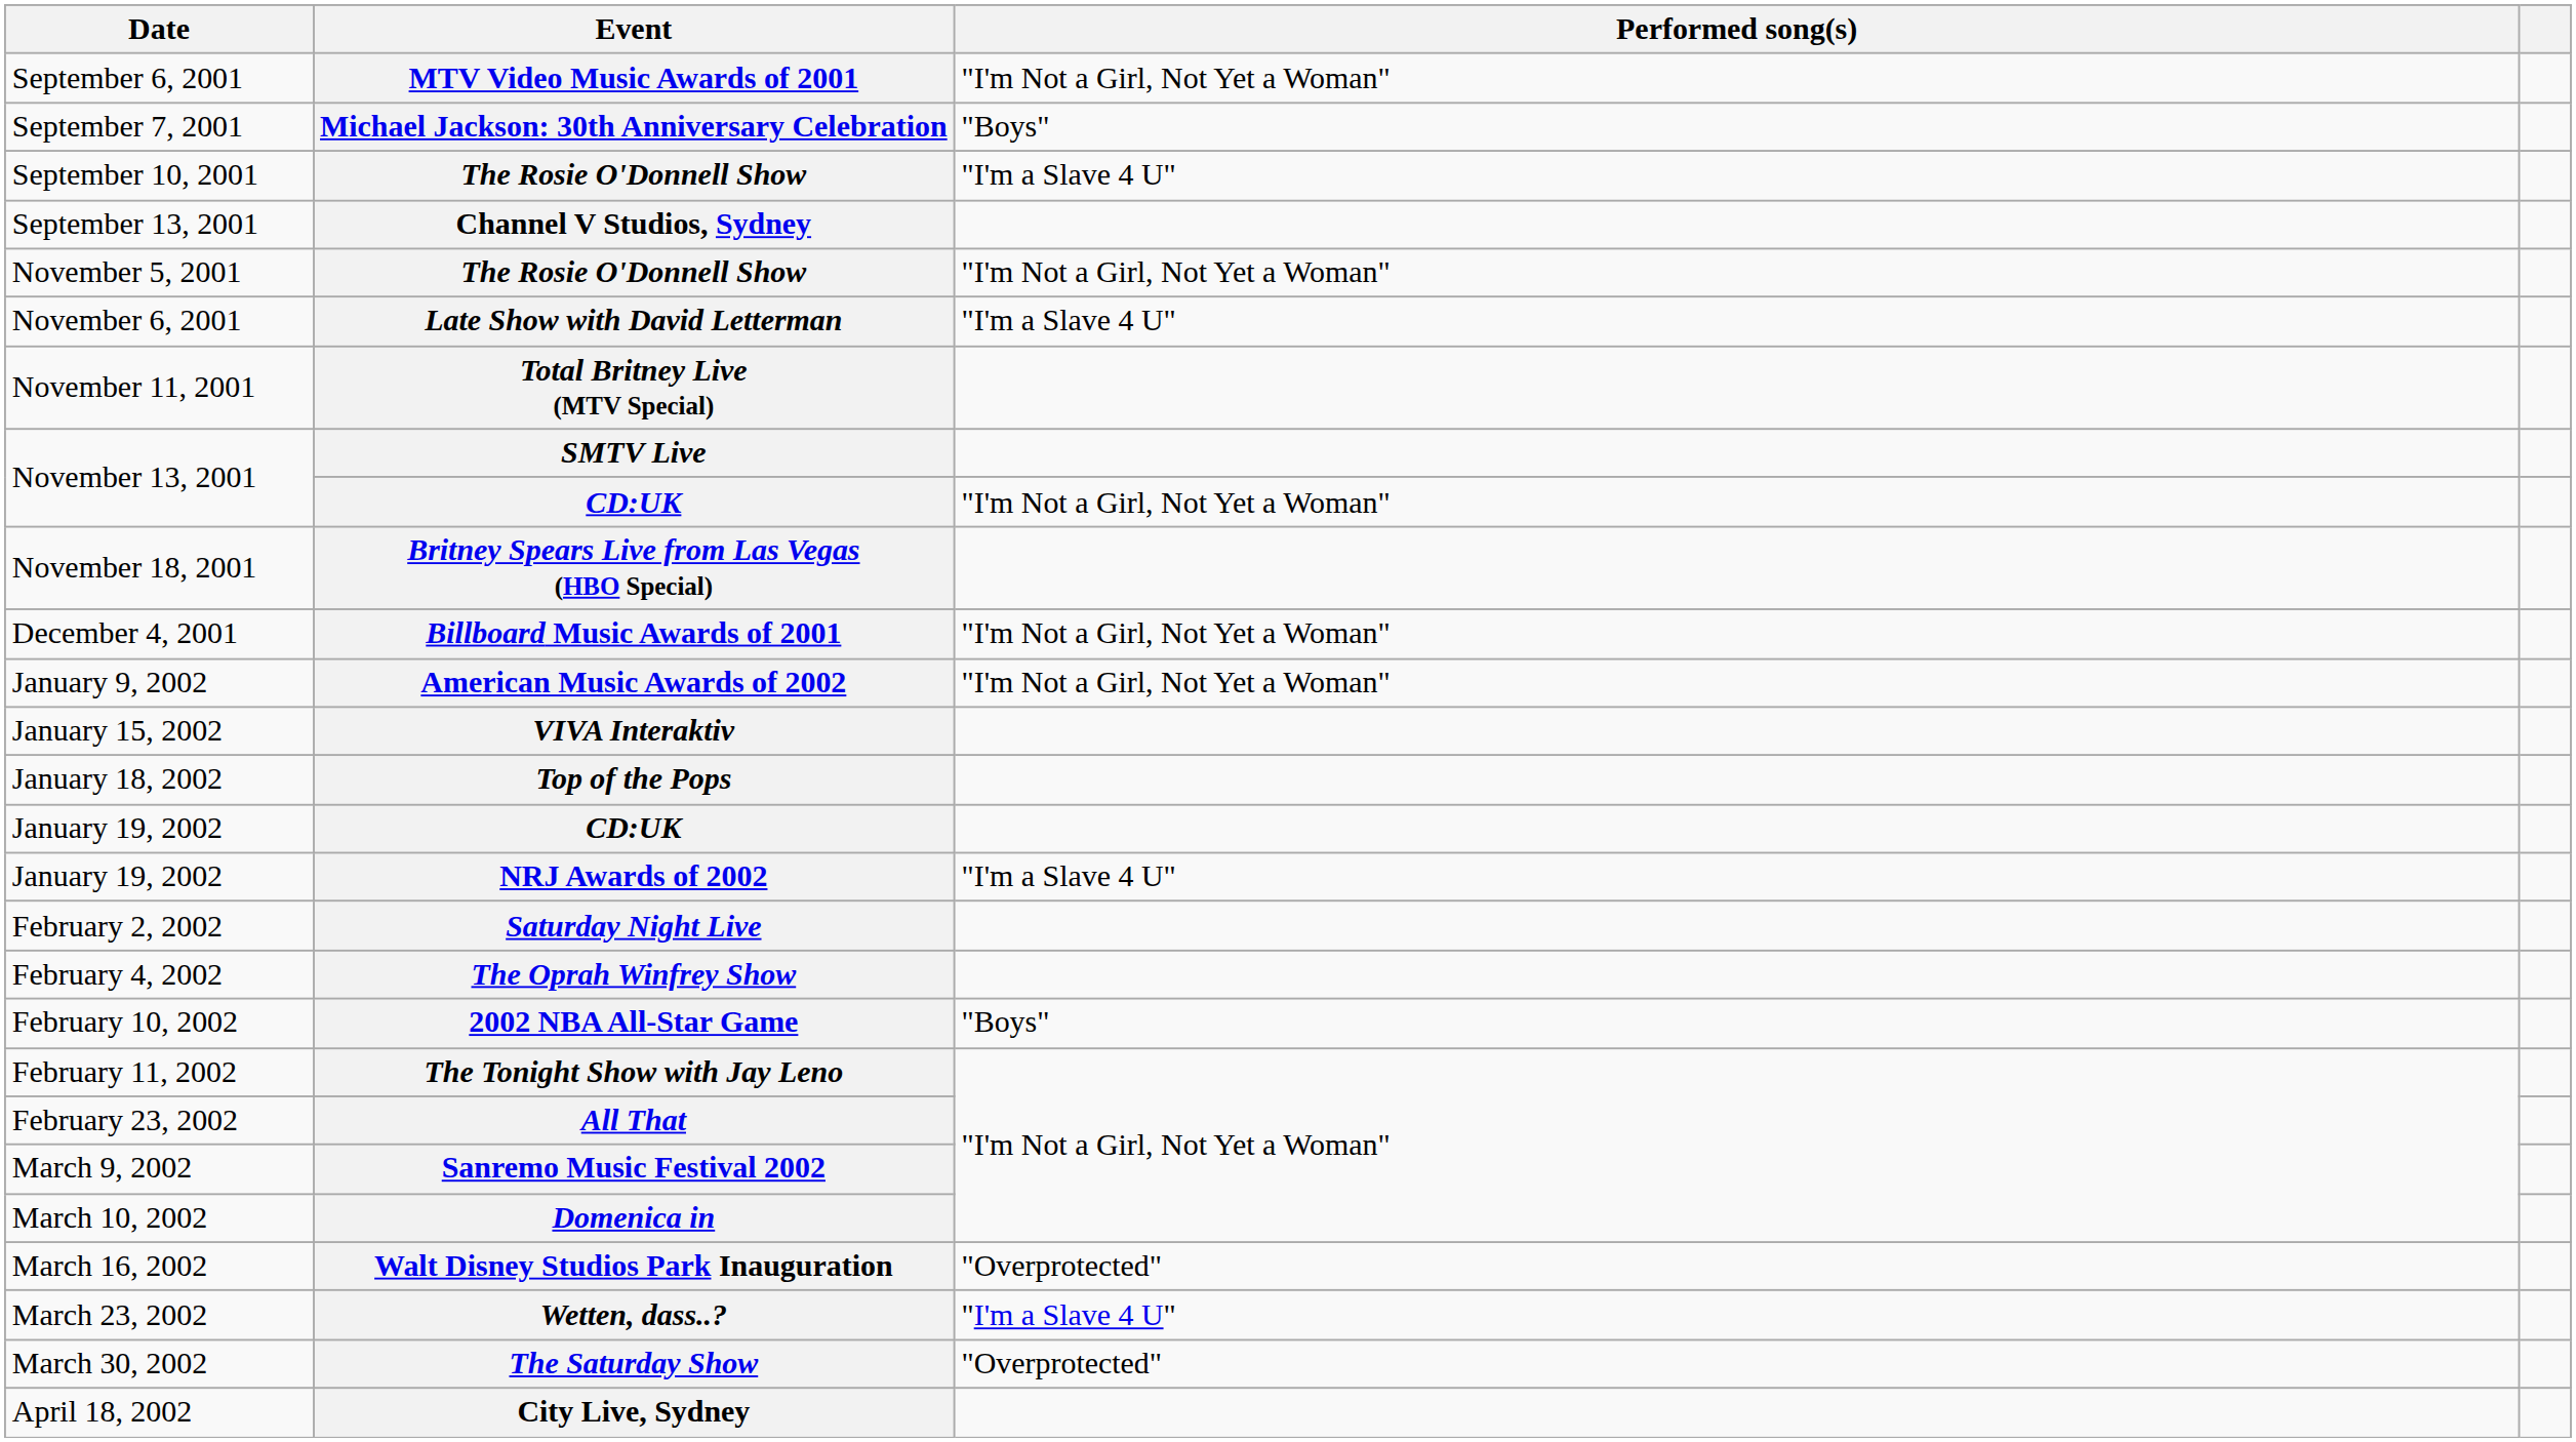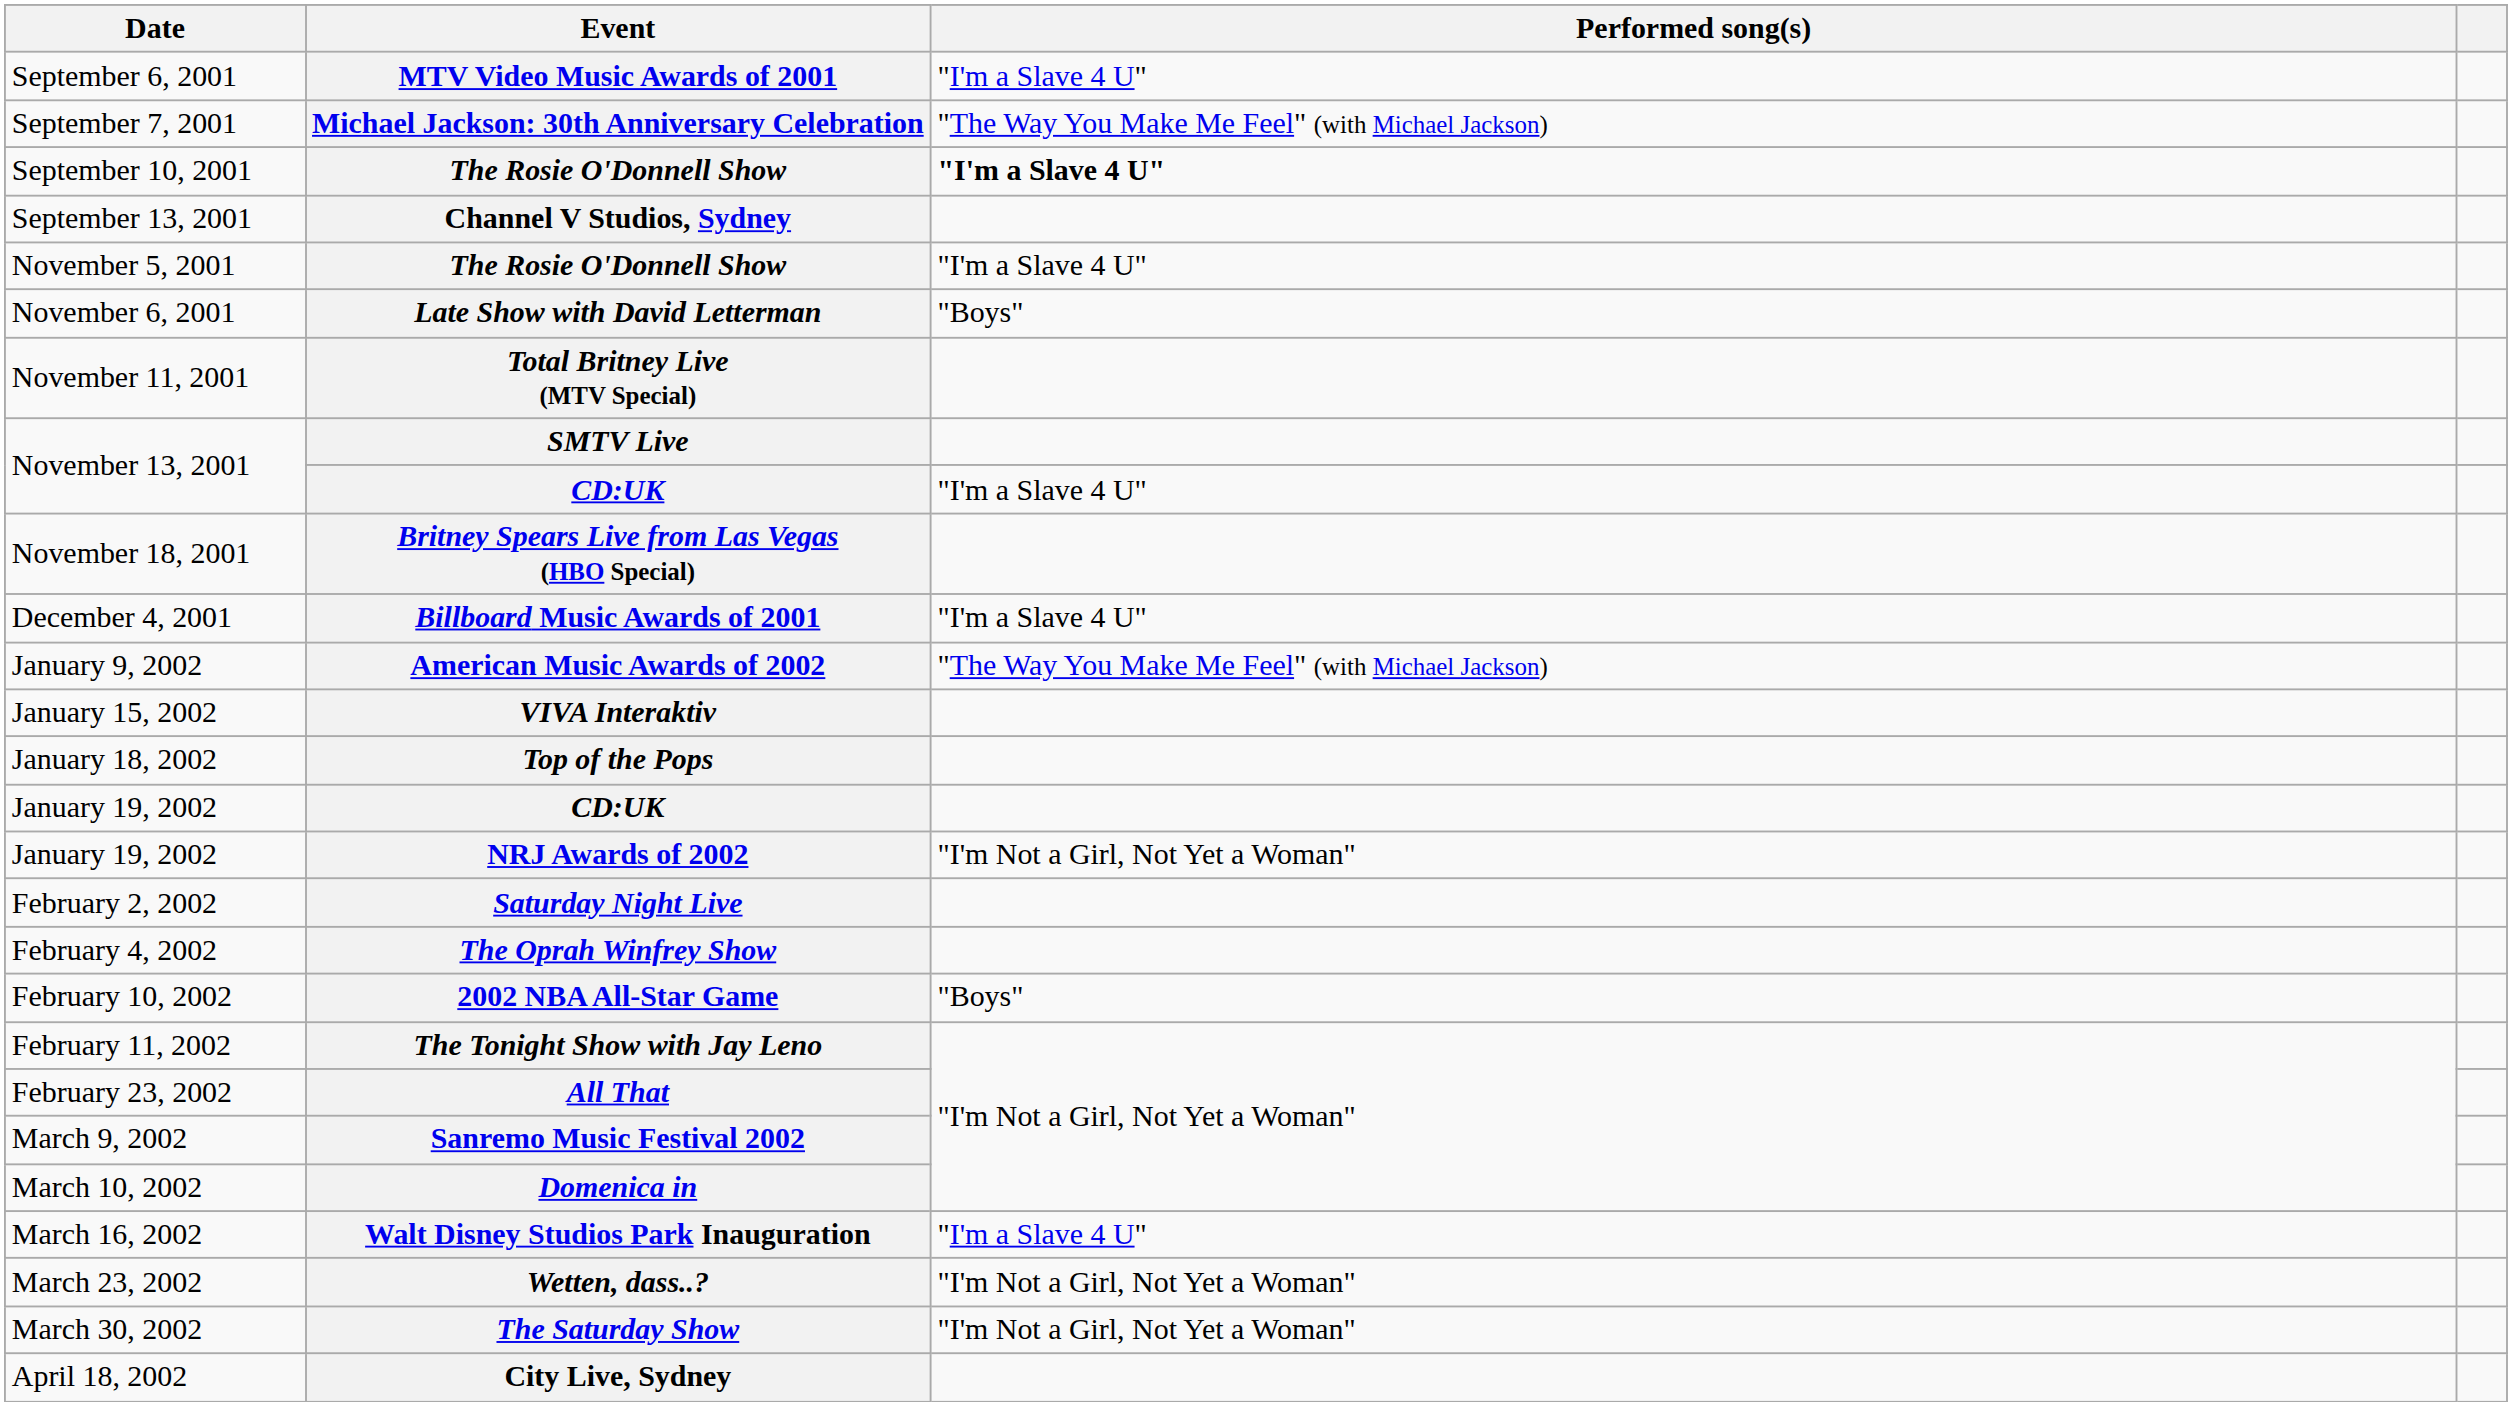 <table class="wikitable sortable plainrowheaders">
 <tr>
 <th style="width:12%;">Date</th>
 <th style="width:25%;">Event</th>
 <th>Performed song(s)</th>
 <th style="width:2%;"></th>
 </tr>
 <tr>
 <td>September 6, 2001</td>
 <th scope="row"><a href='#'>MTV Video Music Awards of 2001</a></th>
-<td>"I'm Not a Girl, Not Yet a Woman"</td>
+<td>"<a href='#'>I'm a Slave 4 U</a>"</td>
 <td style="text-align:center;"></td>
 </tr>
 <tr>
 <td>September 7, 2001</td>
 <th scope="row"><a href='#'>Michael Jackson: 30th Anniversary Celebration</a></th>
-<td>"Boys"</td>
+<td>"<a href='#'>The Way You Make Me Feel</a>" <small>(with <a href='#'>Michael Jackson</a>)</small></td>
 <td style="text-align:center;"></td>
 </tr>
 <tr>
 <td>September 10, 2001</td>
 <th scope="row"><em>The Rosie O'Donnell Show</em></th>
-<td>"I'm a Slave 4 U"</td>
+<td><strong>"I'm a Slave 4 U"</strong></td>
 <td style="text-align:center;"></td>
 </tr>
 <tr>
 <td>September 13, 2001</td>
 <th scope="row">Channel V Studios, <a href='#'>Sydney</a></th>
 <td></td>
 <td style="text-align:center;"></td>
 </tr>
 <tr>
 <td>November 5, 2001</td>
 <th scope="row"><em>The Rosie O'Donnell Show</em></th>
-<td>"I'm Not a Girl, Not Yet a Woman"</td>
+<td>"I'm a Slave 4 U"</td>
 <td style="text-align:center;"></td>
 </tr>
 <tr>
 <td>November 6, 2001</td>
 <th scope="row"><em>Late Show with David Letterman</em></th>
-<td>"I'm a Slave 4 U"</td>
+<td>"Boys"</td>
 <td style="text-align:center;"></td>
 </tr>
 <tr>
 <td>November 11, 2001</td>
 <th scope="row"><em>Total Britney Live</em> <br><small>(MTV Special)</small></th>
 <td></td>
 <td style="text-align:center;"></td>
 </tr>
 <tr>
 <td rowspan="2">November 13, 2001</td>
 <th scope="row"><em>SMTV Live</em></th>
 <td></td>
 <td style="text-align:center;"></td>
 </tr>
 <tr>
 <th scope="row"><em><a href='#'>CD:UK</a></em></th>
-<td>"I'm Not a Girl, Not Yet a Woman"</td>
+<td>"I'm a Slave 4 U"</td>
 <td style="text-align:center;"></td>
 </tr>
 <tr>
 <td>November 18, 2001</td>
 <th scope="row"><em><a href='#'>Britney Spears Live from Las Vegas</a></em> <br><small>(<a href='#'>HBO</a> Special)</small></th>
 <td></td>
 <td style="text-align:center;"></td>
 </tr>
 <tr>
 <td>December 4, 2001</td>
 <th scope="row"><a href='#'><em>Billboard</em> Music Awards of 2001</a></th>
-<td>"I'm Not a Girl, Not Yet a Woman"</td>
+<td>"I'm a Slave 4 U"</td>
 <td style="text-align:center;"></td>
 </tr>
 <tr>
 <td>January 9, 2002</td>
 <th scope="row"><a href='#'>American Music Awards of 2002</a></th>
-<td>"I'm Not a Girl, Not Yet a Woman"</td>
+<td>"<a href='#'>The Way You Make Me Feel</a>" <small>(with <a href='#'>Michael Jackson</a>)</small></td>
 <td style="text-align:center;"></td>
 </tr>
 <tr>
 <td>January 15, 2002</td>
 <th scope="row"><em>VIVA Interaktiv</em></th>
 <td></td>
 <td style="text-align:center;"></td>
 </tr>
 <tr>
 <td>January 18, 2002</td>
 <th scope="row"><em>Top of the Pops</em></th>
 <td></td>
 <td style="text-align:center;"></td>
 </tr>
 <tr>
 <td>January 19, 2002</td>
 <th scope="row"><em>CD:UK</em></th>
 <td></td>
 <td style="text-align:center;"></td>
 </tr>
 <tr>
 <td>January 19, 2002</td>
 <th scope="row"><a href='#'>NRJ Awards of 2002</a></th>
-<td>"I'm a Slave 4 U"</td>
+<td>"I'm Not a Girl, Not Yet a Woman"</td>
 <td style="text-align:center;"></td>
 </tr>
 <tr>
 <td>February 2, 2002</td>
 <th scope="row"><em><a href='#'>Saturday Night Live</a></em></th>
 <td></td>
 <td style="text-align:center;"></td>
 </tr>
 <tr>
 <td>February 4, 2002</td>
 <th scope="row"><em><a href='#'>The Oprah Winfrey Show</a></em></th>
 <td></td>
 <td style="text-align:center;"></td>
 </tr>
 <tr>
 <td>February 10, 2002</td>
 <th scope="row"><a href='#'>2002 NBA All-Star Game</a></th>
 <td>"Boys"</td>
 <td style="text-align:center;"></td>
 </tr>
 <tr>
 <td>February 11, 2002</td>
 <th scope="row"><em>The Tonight Show with Jay Leno</em></th>
 <td rowspan="4">"I'm Not a Girl, Not Yet a Woman"</td>
 <td style="text-align:center;"></td>
 </tr>
 <tr>
 <td>February 23, 2002</td>
 <th scope="row"><em><a href='#'>All That</a></em></th>
 <td style="text-align:center;"></td>
 </tr>
 <tr>
 <td>March 9, 2002</td>
 <th scope="row"><a href='#'>Sanremo Music Festival 2002</a></th>
 <td style="text-align:center;"></td>
 </tr>
 <tr>
 <td>March 10, 2002</td>
 <th scope="row"><em><a href='#'>Domenica in</a></em></th>
 <td style="text-align:center;"></td>
 </tr>
 <tr>
 <td>March 16, 2002</td>
 <th scope="row"><a href='#'>Walt Disney Studios Park</a> Inauguration</th>
-<td>"Overprotected"</td>
+<td>"<a href='#'>I'm a Slave 4 U</a>"</td>
 <td style="text-align:center;"></td>
 </tr>
 <tr>
 <td>March 23, 2002</td>
 <th scope="row"><em>Wetten, dass..?</em></th>
-<td>"<a href='#'>I'm a Slave 4 U</a>"</td>
+<td>"I'm Not a Girl, Not Yet a Woman"</td>
 <td style="text-align:center;"></td>
 </tr>
 <tr>
 <td>March 30, 2002</td>
 <th scope="row"><em><a href='#'>The Saturday Show</a></em></th>
-<td>"Overprotected"</td>
+<td>"I'm Not a Girl, Not Yet a Woman"</td>
 <td style="text-align:center;"></td>
 </tr>
 <tr>
 <td>April 18, 2002</td>
 <th scope="row">City Live, Sydney</th>
 <td></td>
 <td style="text-align:center;"></td>
 </tr>
 </table>
